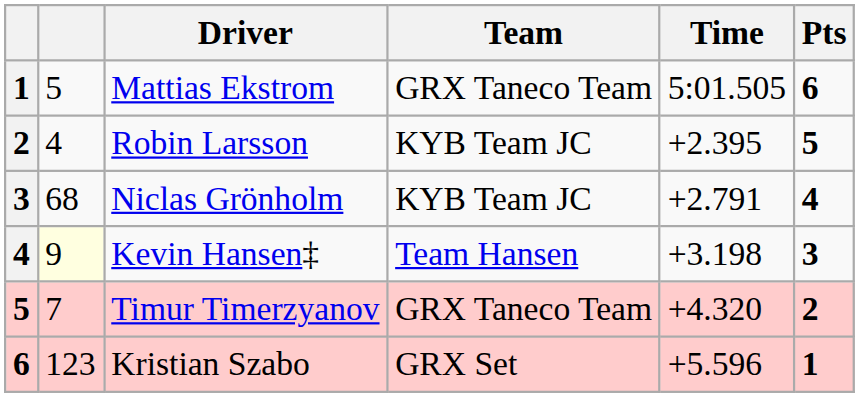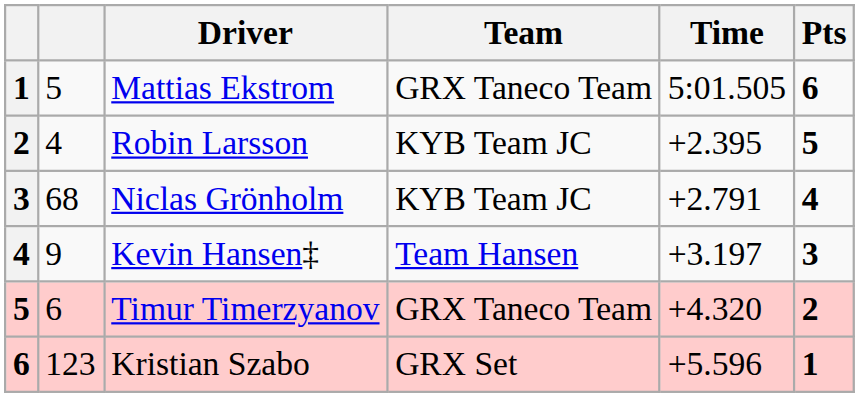 <table class="wikitable" style="font-size:95%">
 <tr>
 <th></th>
 <th></th>
 <th>Driver</th>
 <th>Team</th>
 <th>Time</th>
 <th>Pts</th>
 </tr>
 <tr>
 <th>1</th>
 <td>5</td>
 <td> <a href='#'>Mattias Ekstrom</a></td>
 <td>GRX Taneco Team</td>
 <td>5:01.505</td>
 <td><strong>6</strong></td>
 </tr>
 <tr>
 <th>2</th>
 <td>4</td>
 <td> <a href='#'>Robin Larsson</a></td>
 <td>KYB Team JC</td>
 <td>+2.395</td>
 <td><strong>5</strong></td>
 </tr>
 <tr>
 <th>3</th>
 <td>68</td>
 <td> <a href='#'>Niclas Grönholm</a></td>
 <td>KYB Team JC</td>
 <td>+2.791</td>
 <td><strong>4</strong></td>
 </tr>
 <tr>
 <th>4</th>
-<td style="background: lightyellow;">9</td>
+<td>9</td>
 <td> <a href='#'>Kevin Hansen</a>‡</td>
 <td><a href='#'>Team Hansen</a></td>
-<td>+3.198</td>
+<td>+3.197</td>
 <td><strong>3</strong></td>
 </tr>
 <tr>
 <th style="background:#ffcccc;">5</th>
-<td style="background:#ffcccc;">7</td>
+<td style="background:#ffcccc;">6</td>
 <td style="background:#ffcccc;"> <a href='#'>Timur Timerzyanov</a></td>
 <td style="background:#ffcccc;">GRX Taneco Team</td>
 <td style="background:#ffcccc;">+4.320</td>
 <td style="background:#ffcccc;"><strong>2</strong></td>
 </tr>
 <tr>
 <th style="background:#ffcccc;">6</th>
 <td style="background:#ffcccc;">123</td>
 <td style="background:#ffcccc;"> Kristian Szabo</td>
 <td style="background:#ffcccc;">GRX Set</td>
 <td style="background:#ffcccc;">+5.596</td>
 <td style="background:#ffcccc;"><strong>1</strong></td>
 </tr>
 </table>
